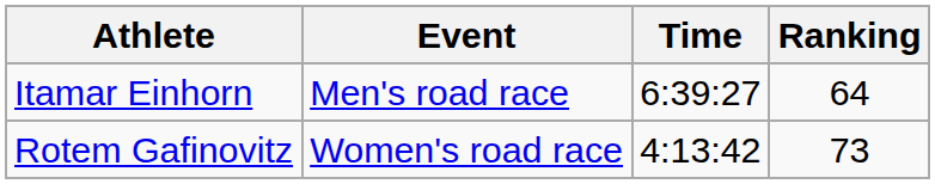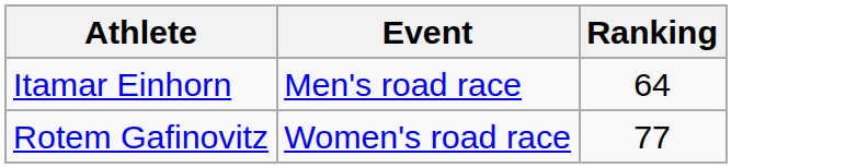 <table class="wikitable" style="font-size:95%;text-align:center">
 <tr>
 <th>Athlete</th>
 <th>Event</th>
-<th>Time</th>
 <th>Ranking</th>
 </tr>
 <tr>
 <td align=left><a href='#'>Itamar Einhorn</a></td>
 <td align=left><a href='#'>Men's road race</a></td>
-<td>6:39:27</td>
 <td>64</td>
 </tr>
 <tr>
 <td align=left><a href='#'>Rotem Gafinovitz</a></td>
 <td align=left><a href='#'>Women's road race</a></td>
-<td>4:13:42</td>
-<td>73</td>
+<td>77</td>
 </tr>
 </table>
